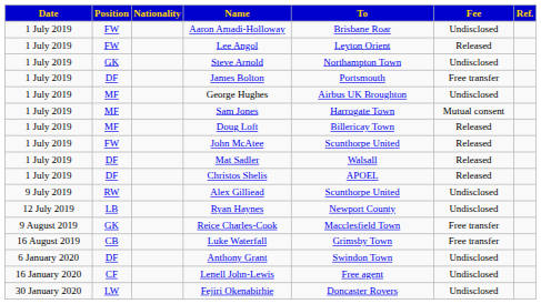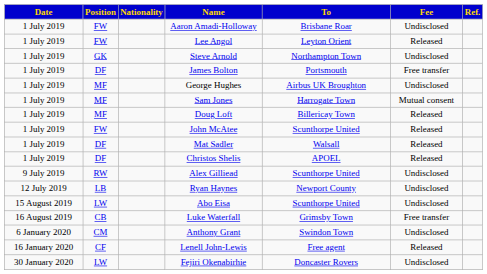 <table class="wikitable"  style="text-align:center; font-size:90%; ">
 <tr>
 <th style="background:#0000CD; color:#FFD700; width:120px;">Date</th>
 <th style="background:#0000CD; color:#FFD700; width:50px;">Position</th>
 <th style="background:#0000CD; color:#FFD700; width:50px;">Nationality</th>
 <th style="background:#0000CD; color:#FFD700; width:150px;">Name</th>
 <th style="background:#0000CD; color:#FFD700; width:200px;">To</th>
 <th style="background:#0000CD; color:#FFD700; width:110px;">Fee</th>
 <th style="background:#0000CD; color:#FFD700; width:25px;">Ref.</th>
 </tr>
 <tr>
 <td>1 July 2019</td>
 <td><a href='#'>FW</a></td>
 <td></td>
 <td><a href='#'>Aaron Amadi-Holloway</a></td>
 <td> <a href='#'>Brisbane Roar</a></td>
 <td>Undisclosed</td>
 <td></td>
 </tr>
 <tr>
 <td>1 July 2019</td>
 <td><a href='#'>FW</a></td>
 <td></td>
 <td><a href='#'>Lee Angol</a></td>
 <td> <a href='#'>Leyton Orient</a></td>
 <td>Released</td>
 <td></td>
 </tr>
 <tr>
 <td>1 July 2019</td>
 <td><a href='#'>GK</a></td>
 <td></td>
 <td><a href='#'>Steve Arnold</a></td>
 <td> <a href='#'>Northampton Town</a></td>
 <td>Undisclosed</td>
 <td></td>
 </tr>
 <tr>
 <td>1 July 2019</td>
 <td><a href='#'>DF</a></td>
 <td></td>
 <td><a href='#'>James Bolton</a></td>
 <td> <a href='#'>Portsmouth</a></td>
 <td>Free transfer</td>
 <td></td>
 </tr>
 <tr>
 <td>1 July 2019</td>
 <td><a href='#'>MF</a></td>
 <td></td>
 <td>George Hughes</td>
 <td> <a href='#'>Airbus UK Broughton</a></td>
 <td>Undisclosed</td>
 <td></td>
 </tr>
 <tr>
 <td>1 July 2019</td>
 <td><a href='#'>MF</a></td>
 <td></td>
 <td><a href='#'>Sam Jones</a></td>
 <td> <a href='#'>Harrogate Town</a></td>
 <td>Mutual consent</td>
 <td></td>
 </tr>
 <tr>
 <td>1 July 2019</td>
 <td><a href='#'>MF</a></td>
 <td></td>
 <td><a href='#'>Doug Loft</a></td>
 <td> <a href='#'>Billericay Town</a></td>
 <td>Released</td>
 <td></td>
 </tr>
 <tr>
 <td>1 July 2019</td>
 <td><a href='#'>FW</a></td>
 <td></td>
 <td><a href='#'>John McAtee</a></td>
 <td> <a href='#'>Scunthorpe United</a></td>
 <td>Released</td>
 <td></td>
 </tr>
 <tr>
 <td>1 July 2019</td>
 <td><a href='#'>DF</a></td>
 <td></td>
 <td><a href='#'>Mat Sadler</a></td>
 <td> <a href='#'>Walsall</a></td>
 <td>Released</td>
 <td></td>
 </tr>
 <tr>
 <td>1 July 2019</td>
 <td><a href='#'>DF</a></td>
 <td></td>
 <td><a href='#'>Christos Shelis</a></td>
 <td> <a href='#'>APOEL</a></td>
 <td>Released</td>
 <td></td>
 </tr>
 <tr>
 <td>9 July 2019</td>
 <td><a href='#'>RW</a></td>
 <td></td>
 <td><a href='#'>Alex Gilliead</a></td>
 <td> <a href='#'>Scunthorpe United</a></td>
 <td>Undisclosed</td>
 <td></td>
 </tr>
 <tr>
 <td>12 July 2019</td>
 <td><a href='#'>LB</a></td>
 <td></td>
 <td><a href='#'>Ryan Haynes</a></td>
 <td> <a href='#'>Newport County</a></td>
 <td>Undisclosed</td>
 <td></td>
 </tr>
 <tr>
-<td>9 August 2019</td>
-<td><a href='#'>GK</a></td>
+<td>15 August 2019</td>
+<td><a href='#'>LW</a></td>
 <td></td>
-<td><a href='#'>Reice Charles-Cook</a></td>
-<td> <a href='#'>Macclesfield Town</a></td>
-<td>Free transfer</td>
+<td><a href='#'>Abo Eisa</a></td>
+<td> <a href='#'>Scunthorpe United</a></td>
+<td>Undisclosed</td>
 <td></td>
 </tr>
 <tr>
 <td>16 August 2019</td>
 <td><a href='#'>CB</a></td>
 <td></td>
 <td><a href='#'>Luke Waterfall</a></td>
 <td> <a href='#'>Grimsby Town</a></td>
 <td>Free transfer</td>
 <td></td>
 </tr>
 <tr>
 <td>6 January 2020</td>
-<td><a href='#'>DF</a></td>
+<td><a href='#'>CM</a></td>
 <td></td>
 <td><a href='#'>Anthony Grant</a></td>
 <td> <a href='#'>Swindon Town</a></td>
 <td>Undisclosed</td>
 <td></td>
 </tr>
 <tr>
 <td>16 January 2020</td>
 <td><a href='#'>CF</a></td>
 <td></td>
 <td><a href='#'>Lenell John-Lewis</a></td>
 <td> <a href='#'>Free agent</a></td>
-<td>Undisclosed</td>
+<td>Released</td>
 <td></td>
 </tr>
 <tr>
 <td>30 January 2020</td>
 <td><a href='#'>LW</a></td>
 <td></td>
 <td><a href='#'>Fejiri Okenabirhie</a></td>
 <td> <a href='#'>Doncaster Rovers</a></td>
 <td>Undisclosed</td>
 <td></td>
 </tr>
 </table>
